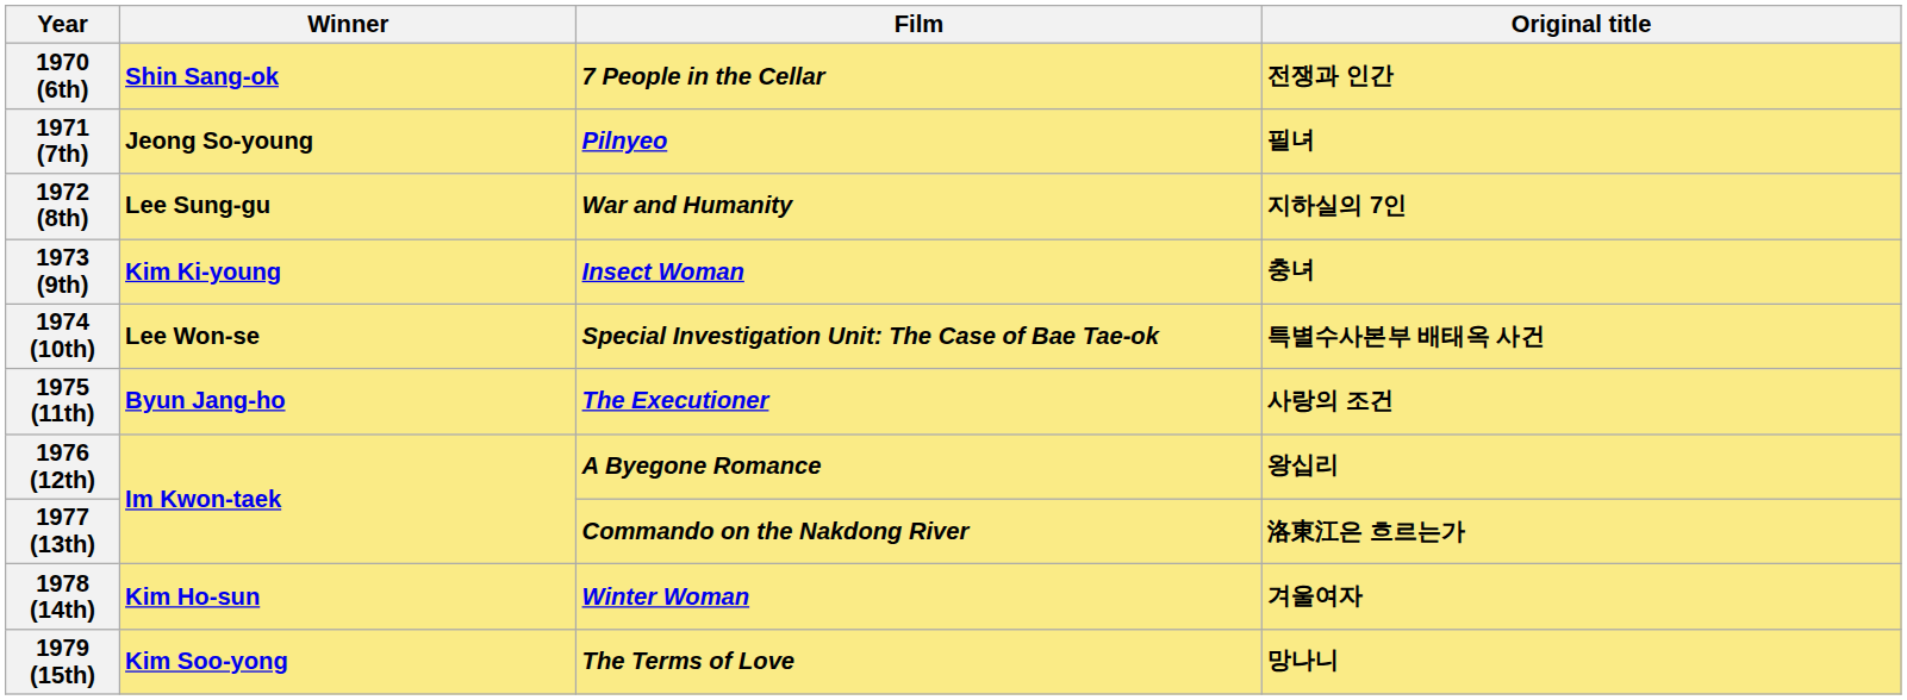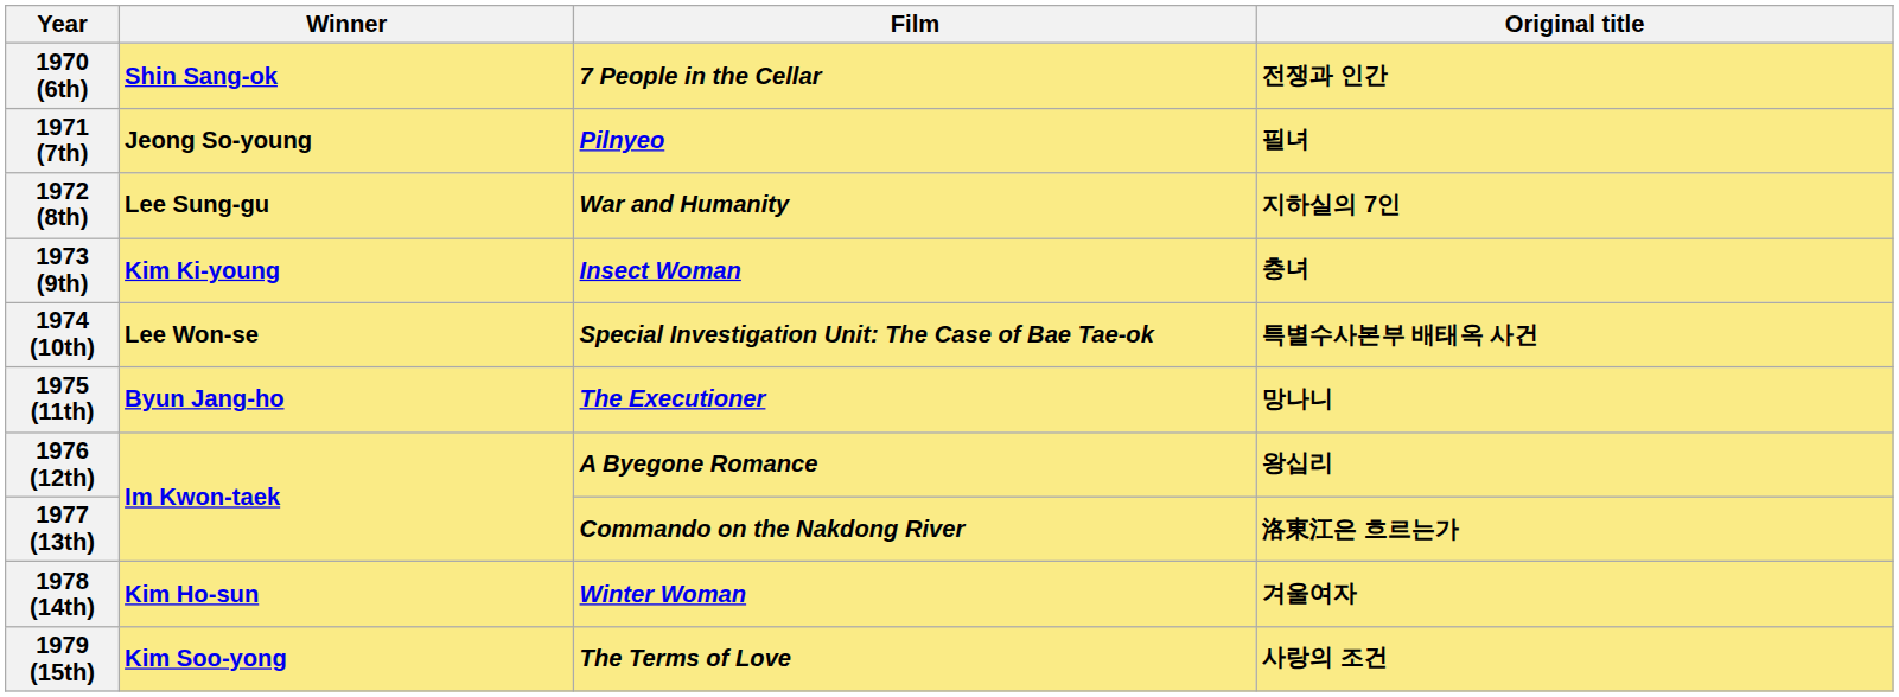 <table class="wikitable" style="width:100%;" cellpadding="6">
 <tr>
 <th style="width:5%;">Year</th>
 <th style="width:20%;">Winner</th>
 <th style="width:30%;">Film</th>
 <th style="width:28%;">Original title</th>
 </tr>
 <tr>
 <th>1970<br>(6th)</th>
 <td style="background:#FAEB86;"><strong><a href='#'>Shin Sang-ok</a> </strong></td>
 <td style="background:#FAEB86;"><strong><em>7 People in the Cellar</em></strong></td>
 <td style="background:#FAEB86;"><strong>전쟁과 인간</strong></td>
 </tr>
 <tr>
 <th>1971<br>(7th)</th>
 <td style="background:#FAEB86;"><strong>Jeong So-young </strong></td>
 <td style="background:#FAEB86;"><strong><em><a href='#'>Pilnyeo</a></em></strong></td>
 <td style="background:#FAEB86;"><strong>필녀</strong></td>
 </tr>
 <tr>
 <th>1972<br>(8th)</th>
 <td style="background:#FAEB86;"><strong>Lee Sung-gu </strong></td>
 <td style="background:#FAEB86;"><strong><em>War and Humanity</em></strong></td>
 <td style="background:#FAEB86;"><strong>지하실의 7인</strong></td>
 </tr>
 <tr>
 <th>1973<br>(9th)</th>
 <td style="background:#FAEB86;"><strong><a href='#'>Kim Ki-young</a> </strong></td>
 <td style="background:#FAEB86;"><em><a href='#'><strong>Insect Woman</strong></a></em></td>
 <td style="background:#FAEB86;"><strong>충녀</strong></td>
 </tr>
 <tr>
 <th>1974<br>(10th)</th>
 <td style="background:#FAEB86;"><strong>Lee Won-se </strong></td>
 <td style="background:#FAEB86;"><strong><em>Special Investigation Unit: The Case of Bae Tae-ok</em></strong></td>
 <td style="background:#FAEB86;"><strong>특별수사본부 배태옥 사건</strong></td>
 </tr>
 <tr>
 <th>1975<br>(11th)</th>
 <td style="background:#FAEB86;"><strong><a href='#'>Byun Jang-ho</a> </strong></td>
 <td style="background:#FAEB86;"><em><a href='#'><strong>The Executioner</strong></a></em></td>
-<td style="background:#FAEB86;"><strong>사랑의 조건</strong></td>
+<td style="background:#FAEB86;"><strong>망나니</strong></td>
 </tr>
 <tr>
 <th>1976<br>(12th)</th>
 <td rowspan="2" style="background:#FAEB86;"><strong><a href='#'>Im Kwon-taek</a> </strong></td>
 <td style="background:#FAEB86;"><strong><em>A Byegone Romance</em></strong></td>
 <td style="background:#FAEB86;"><strong>왕십리</strong></td>
 </tr>
 <tr>
 <th>1977<br>(13th)</th>
 <td style="background:#FAEB86;"><strong><em>Commando on the Nakdong River</em></strong></td>
 <td style="background:#FAEB86;"><strong>洛東江은 흐르는가</strong></td>
 </tr>
 <tr>
 <th>1978<br>(14th)</th>
 <td style="background:#FAEB86;"><strong><a href='#'>Kim Ho-sun</a> </strong></td>
 <td style="background:#FAEB86;"><strong><em><a href='#'>Winter Woman</a></em></strong></td>
 <td style="background:#FAEB86;"><strong>겨울여자</strong></td>
 </tr>
 <tr>
 <th>1979<br>(15th)</th>
 <td rowspan="2" style="background:#FAEB86;"><strong><a href='#'>Kim Soo-yong</a> </strong></td>
 <td style="background:#FAEB86;"><strong><em>The Terms of Love</em></strong></td>
-<td style="background:#FAEB86;"><strong>망나니</strong></td>
+<td style="background:#FAEB86;"><strong>사랑의 조건</strong></td>
 </tr>
 </table>
